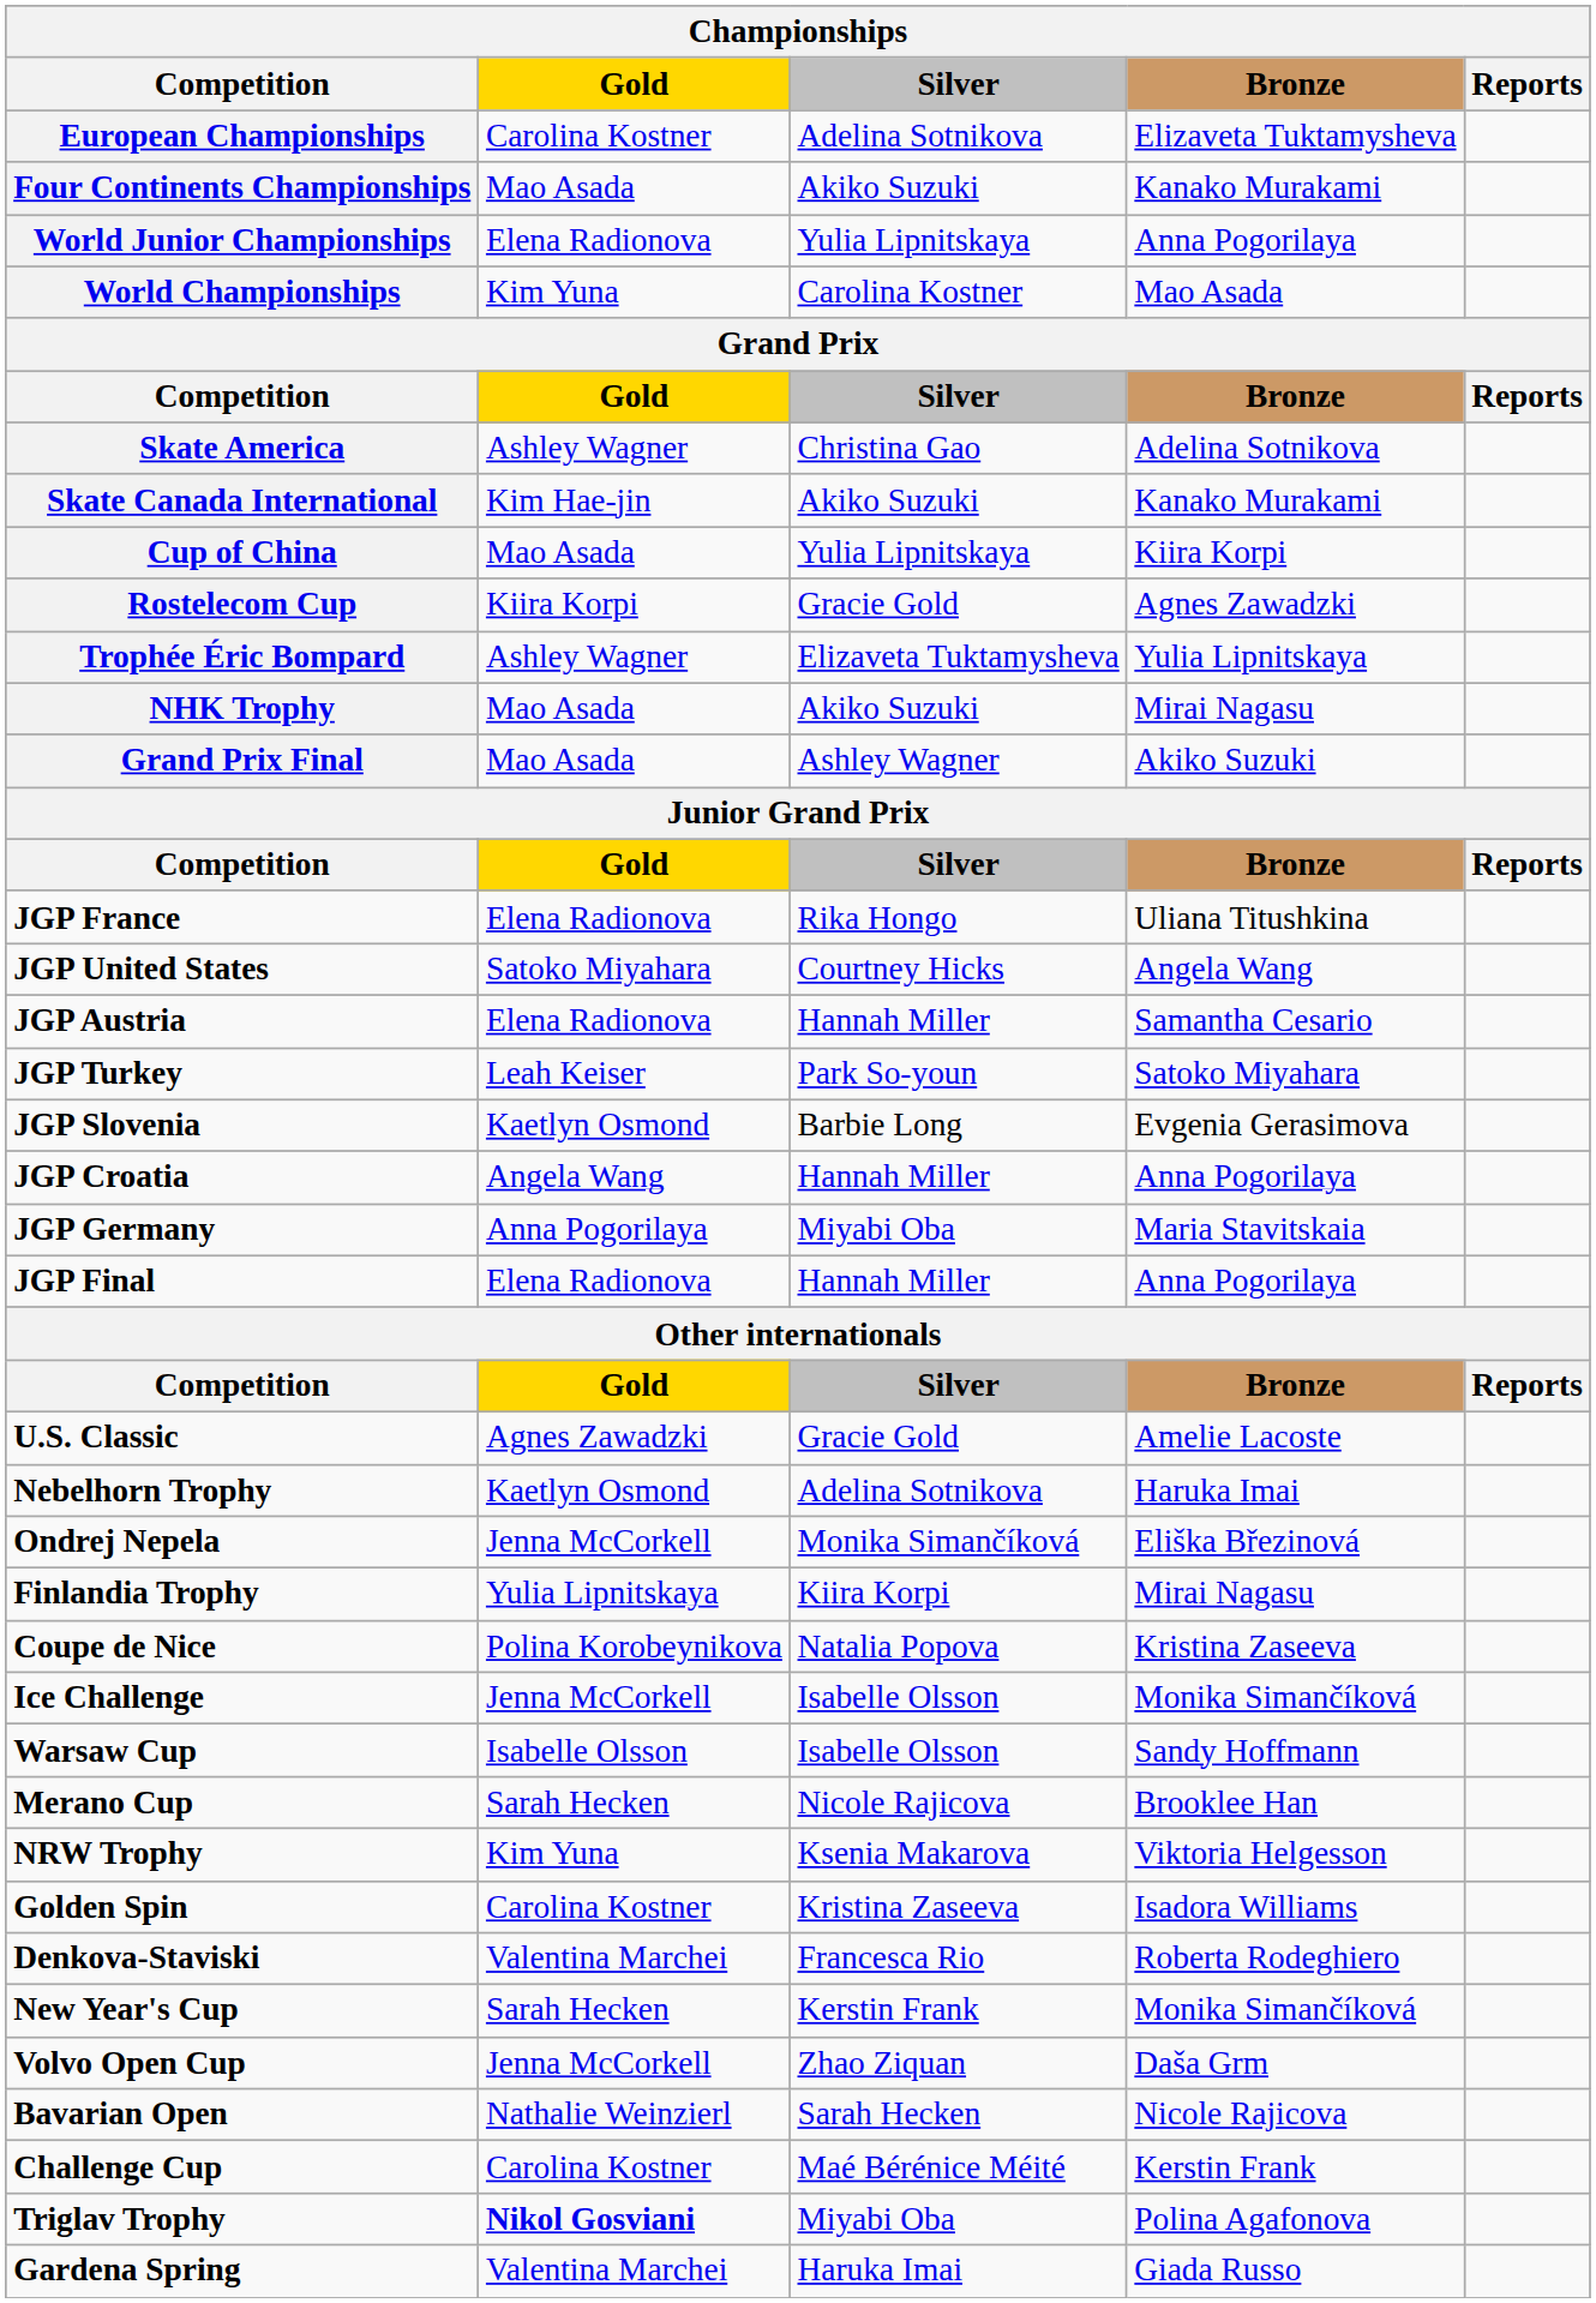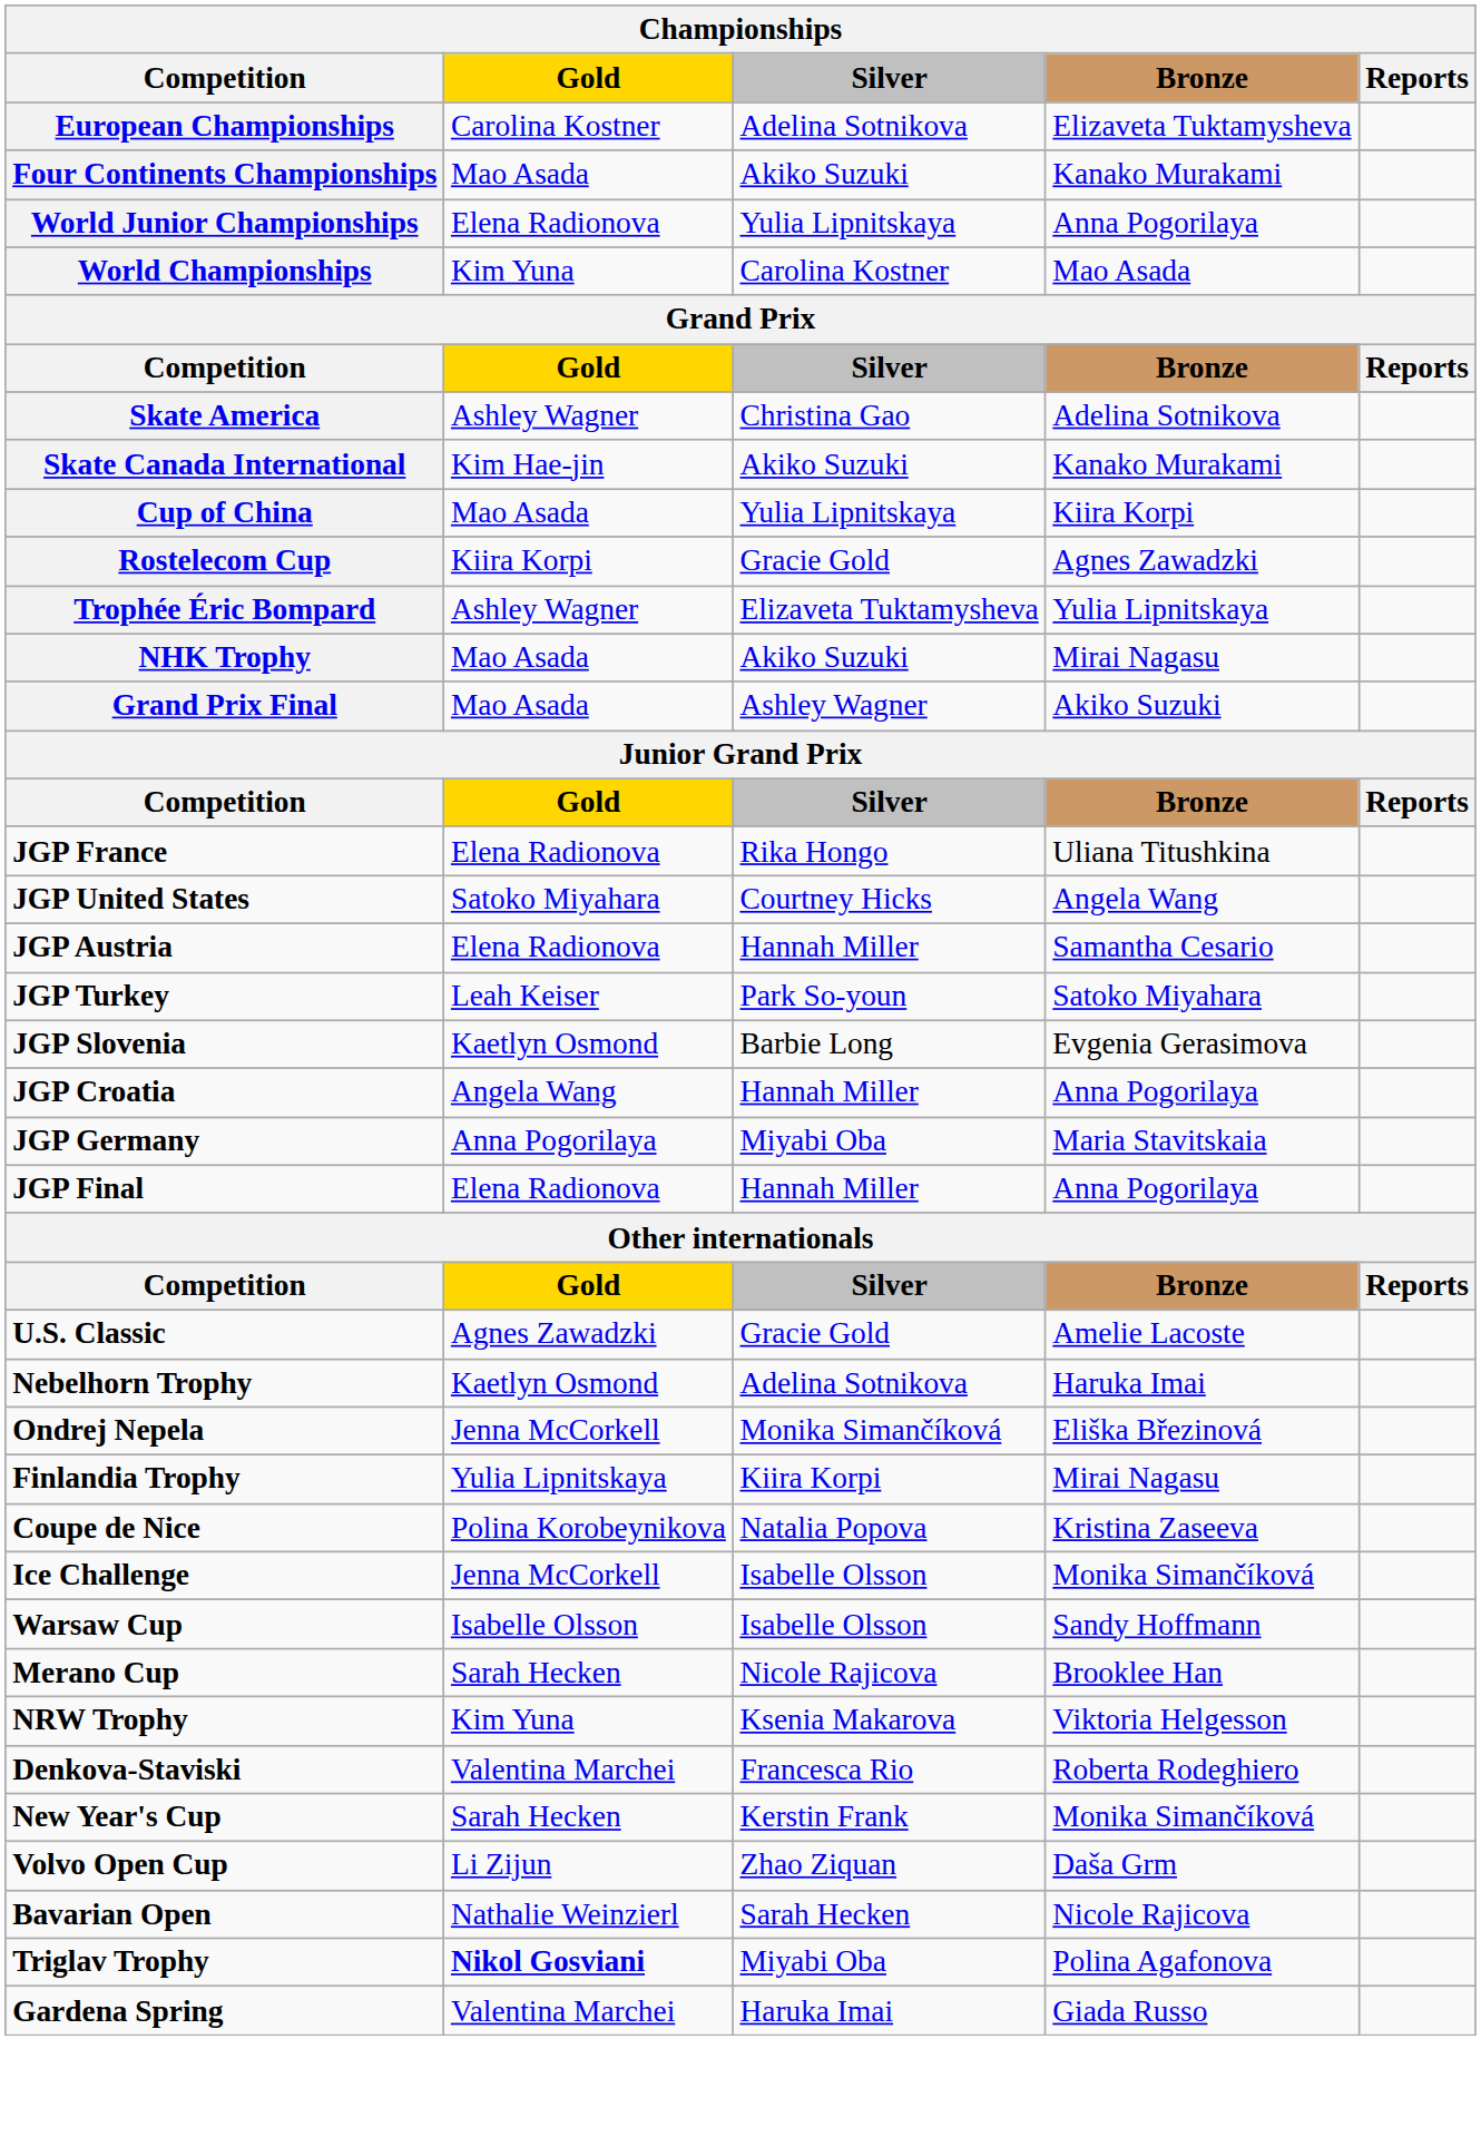 <table class="wikitable">
 <tr>
 <th colspan=5>Championships</th>
 </tr>
 <tr>
 <th>Competition</th>
 <td align=center bgcolor=gold><strong>Gold</strong></td>
 <td align=center bgcolor=silver><strong>Silver</strong></td>
 <td align=center bgcolor=cc9966><strong>Bronze</strong></td>
 <th>Reports</th>
 </tr>
 <tr>
 <th> <a href='#'>European Championships</a></th>
 <td> <a href='#'>Carolina Kostner</a></td>
 <td> <a href='#'>Adelina Sotnikova</a></td>
 <td> <a href='#'>Elizaveta Tuktamysheva</a></td>
 <td></td>
 </tr>
 <tr>
 <th> <a href='#'>Four Continents Championships</a></th>
 <td> <a href='#'>Mao Asada</a></td>
 <td> <a href='#'>Akiko Suzuki</a></td>
 <td> <a href='#'>Kanako Murakami</a></td>
 <td></td>
 </tr>
 <tr>
 <th> <a href='#'>World Junior Championships</a></th>
 <td> <a href='#'>Elena Radionova</a></td>
 <td> <a href='#'>Yulia Lipnitskaya</a></td>
 <td> <a href='#'>Anna Pogorilaya</a></td>
 <td></td>
 </tr>
 <tr>
 <th> <a href='#'>World Championships</a></th>
 <td> <a href='#'>Kim Yuna</a></td>
 <td> <a href='#'>Carolina Kostner</a></td>
 <td> <a href='#'>Mao Asada</a></td>
 <td></td>
 </tr>
 <tr>
 <th colspan=5>Grand Prix</th>
 </tr>
 <tr>
 <th>Competition</th>
 <td align=center bgcolor=gold><strong>Gold</strong></td>
 <td align=center bgcolor=silver><strong>Silver</strong></td>
 <td align=center bgcolor=cc9966><strong>Bronze</strong></td>
 <th>Reports</th>
 </tr>
 <tr>
 <th> <a href='#'>Skate America</a></th>
 <td> <a href='#'>Ashley Wagner</a></td>
 <td> <a href='#'>Christina Gao</a></td>
 <td> <a href='#'>Adelina Sotnikova</a></td>
 <td></td>
 </tr>
 <tr>
 <th> <a href='#'>Skate Canada International</a></th>
 <td> <a href='#'>Kim Hae-jin</a></td>
 <td> <a href='#'>Akiko Suzuki</a></td>
 <td> <a href='#'>Kanako Murakami</a></td>
 <td></td>
 </tr>
 <tr>
 <th> <a href='#'>Cup of China</a></th>
 <td> <a href='#'>Mao Asada</a></td>
 <td> <a href='#'>Yulia Lipnitskaya</a></td>
 <td> <a href='#'>Kiira Korpi</a></td>
 <td></td>
 </tr>
 <tr>
 <th> <a href='#'>Rostelecom Cup</a></th>
 <td> <a href='#'>Kiira Korpi</a></td>
 <td> <a href='#'>Gracie Gold</a></td>
 <td> <a href='#'>Agnes Zawadzki</a></td>
 <td></td>
 </tr>
 <tr>
 <th> <a href='#'>Trophée Éric Bompard</a></th>
 <td> <a href='#'>Ashley Wagner</a></td>
 <td> <a href='#'>Elizaveta Tuktamysheva</a></td>
 <td> <a href='#'>Yulia Lipnitskaya</a></td>
 <td></td>
 </tr>
 <tr>
 <th> <a href='#'>NHK Trophy</a></th>
 <td> <a href='#'>Mao Asada</a></td>
 <td> <a href='#'>Akiko Suzuki</a></td>
 <td> <a href='#'>Mirai Nagasu</a></td>
 <td></td>
 </tr>
 <tr>
 <th> <a href='#'>Grand Prix Final</a></th>
 <td> <a href='#'>Mao Asada</a></td>
 <td> <a href='#'>Ashley Wagner</a></td>
 <td> <a href='#'>Akiko Suzuki</a></td>
 <td></td>
 </tr>
 <tr>
 <th colspan=5>Junior Grand Prix</th>
 </tr>
 <tr>
 <th>Competition</th>
 <td align=center bgcolor=gold><strong>Gold</strong></td>
 <td align=center bgcolor=silver><strong>Silver</strong></td>
 <td align=center bgcolor=cc9966><strong>Bronze</strong></td>
 <th>Reports</th>
 </tr>
 <tr>
 <td><strong>JGP France</strong></td>
 <td> <a href='#'>Elena Radionova</a></td>
 <td> <a href='#'>Rika Hongo</a></td>
 <td> Uliana Titushkina</td>
 <td></td>
 </tr>
 <tr>
 <td><strong>JGP United States</strong></td>
 <td> <a href='#'>Satoko Miyahara</a></td>
 <td> <a href='#'>Courtney Hicks</a></td>
 <td> <a href='#'>Angela Wang</a></td>
 <td></td>
 </tr>
 <tr>
 <td><strong>JGP Austria</strong></td>
 <td> <a href='#'>Elena Radionova</a></td>
 <td> <a href='#'>Hannah Miller</a></td>
 <td> <a href='#'>Samantha Cesario</a></td>
 <td></td>
 </tr>
 <tr>
 <td><strong>JGP Turkey</strong></td>
 <td> <a href='#'>Leah Keiser</a></td>
 <td> <a href='#'>Park So-youn</a></td>
 <td> <a href='#'>Satoko Miyahara</a></td>
 <td></td>
 </tr>
 <tr>
 <td><strong>JGP Slovenia</strong></td>
 <td> <a href='#'>Kaetlyn Osmond</a></td>
 <td> Barbie Long</td>
 <td> Evgenia Gerasimova</td>
 <td></td>
 </tr>
 <tr>
 <td><strong>JGP Croatia</strong></td>
 <td> <a href='#'>Angela Wang</a></td>
 <td> <a href='#'>Hannah Miller</a></td>
 <td> <a href='#'>Anna Pogorilaya</a></td>
 <td></td>
 </tr>
 <tr>
 <td><strong>JGP Germany</strong></td>
 <td> <a href='#'>Anna Pogorilaya</a></td>
 <td> <a href='#'>Miyabi Oba</a></td>
 <td> <a href='#'>Maria Stavitskaia</a></td>
 <td></td>
 </tr>
 <tr>
 <td><strong>JGP Final</strong></td>
 <td> <a href='#'>Elena Radionova</a></td>
 <td> <a href='#'>Hannah Miller</a></td>
 <td> <a href='#'>Anna Pogorilaya</a></td>
 <td></td>
 </tr>
 <tr>
 <th colspan=5>Other internationals</th>
 </tr>
 <tr>
 <th>Competition</th>
 <td align=center bgcolor=gold><strong>Gold</strong></td>
 <td align=center bgcolor=silver><strong>Silver</strong></td>
 <td align=center bgcolor=cc9966><strong>Bronze</strong></td>
 <th>Reports</th>
 </tr>
 <tr>
 <td><strong>U.S. Classic</strong></td>
 <td> <a href='#'>Agnes Zawadzki</a></td>
 <td> <a href='#'>Gracie Gold</a></td>
 <td> <a href='#'>Amelie Lacoste</a></td>
 <td></td>
 </tr>
 <tr>
 <td><strong>Nebelhorn Trophy</strong></td>
 <td> <a href='#'>Kaetlyn Osmond</a></td>
 <td> <a href='#'>Adelina Sotnikova</a></td>
 <td> <a href='#'>Haruka Imai</a></td>
 <td></td>
 </tr>
 <tr>
 <td><strong>Ondrej Nepela</strong></td>
 <td> <a href='#'>Jenna McCorkell</a></td>
 <td> <a href='#'>Monika Simančíková</a></td>
 <td> <a href='#'>Eliška Březinová</a></td>
 <td></td>
 </tr>
 <tr>
 <td><strong>Finlandia Trophy</strong></td>
 <td> <a href='#'>Yulia Lipnitskaya</a></td>
 <td> <a href='#'>Kiira Korpi</a></td>
 <td> <a href='#'>Mirai Nagasu</a></td>
 <td></td>
 </tr>
 <tr>
 <td><strong>Coupe de Nice</strong></td>
 <td> <a href='#'>Polina Korobeynikova</a></td>
 <td> <a href='#'>Natalia Popova</a></td>
 <td> <a href='#'>Kristina Zaseeva</a></td>
 <td></td>
 </tr>
 <tr>
 <td><strong>Ice Challenge</strong></td>
 <td> <a href='#'>Jenna McCorkell</a></td>
 <td> <a href='#'>Isabelle Olsson</a></td>
 <td> <a href='#'>Monika Simančíková</a></td>
 <td></td>
 </tr>
 <tr>
 <td><strong>Warsaw Cup</strong></td>
 <td> <a href='#'>Isabelle Olsson</a></td>
 <td> <a href='#'>Isabelle Olsson</a></td>
 <td> <a href='#'>Sandy Hoffmann</a></td>
 <td></td>
 </tr>
 <tr>
 <td><strong>Merano Cup</strong></td>
 <td> <a href='#'>Sarah Hecken</a></td>
 <td> <a href='#'>Nicole Rajicova</a></td>
 <td> <a href='#'>Brooklee Han</a></td>
 <td></td>
 </tr>
 <tr>
 <td><strong>NRW Trophy</strong></td>
 <td> <a href='#'>Kim Yuna</a></td>
 <td> <a href='#'>Ksenia Makarova</a></td>
 <td> <a href='#'>Viktoria Helgesson</a></td>
 <td></td>
 </tr>
 <tr>
-<td><strong>Golden Spin</strong></td>
-<td> <a href='#'>Carolina Kostner</a></td>
-<td> <a href='#'>Kristina Zaseeva</a></td>
-<td> <a href='#'>Isadora Williams</a></td>
-<td></td>
-</tr>
-<tr>
 <td><strong>Denkova-Staviski</strong></td>
 <td> <a href='#'>Valentina Marchei</a></td>
 <td> <a href='#'>Francesca Rio</a></td>
 <td> <a href='#'>Roberta Rodeghiero</a></td>
 <td></td>
 </tr>
 <tr>
 <td><strong>New Year's Cup</strong></td>
 <td> <a href='#'>Sarah Hecken</a></td>
 <td> <a href='#'>Kerstin Frank</a></td>
 <td> <a href='#'>Monika Simančíková</a></td>
 <td></td>
 </tr>
 <tr>
 <td><strong>Volvo Open Cup</strong></td>
-<td> <a href='#'>Jenna McCorkell</a></td>
+<td> <a href='#'>Li Zijun</a></td>
 <td> <a href='#'>Zhao Ziquan</a></td>
 <td> <a href='#'>Daša Grm</a></td>
 <td></td>
 </tr>
 <tr>
 <td><strong>Bavarian Open</strong></td>
 <td> <a href='#'>Nathalie Weinzierl</a></td>
 <td> <a href='#'>Sarah Hecken</a></td>
 <td> <a href='#'>Nicole Rajicova</a></td>
-<td></td>
-</tr>
-<tr>
-<td><strong>Challenge Cup</strong></td>
-<td> <a href='#'>Carolina Kostner</a></td>
-<td> <a href='#'>Maé Bérénice Méité</a></td>
-<td> <a href='#'>Kerstin Frank</a></td>
 <td></td>
 </tr>
 <tr>
 <td><strong>Triglav Trophy</strong></td>
 <td><strong> <a href='#'>Nikol Gosviani</a></strong></td>
 <td> <a href='#'>Miyabi Oba</a></td>
 <td> <a href='#'>Polina Agafonova</a></td>
 <td></td>
 </tr>
 <tr>
 <td><strong>Gardena Spring</strong></td>
 <td> <a href='#'>Valentina Marchei</a></td>
 <td> <a href='#'>Haruka Imai</a></td>
 <td> <a href='#'>Giada Russo</a></td>
 <td></td>
 </tr>
 </table>
